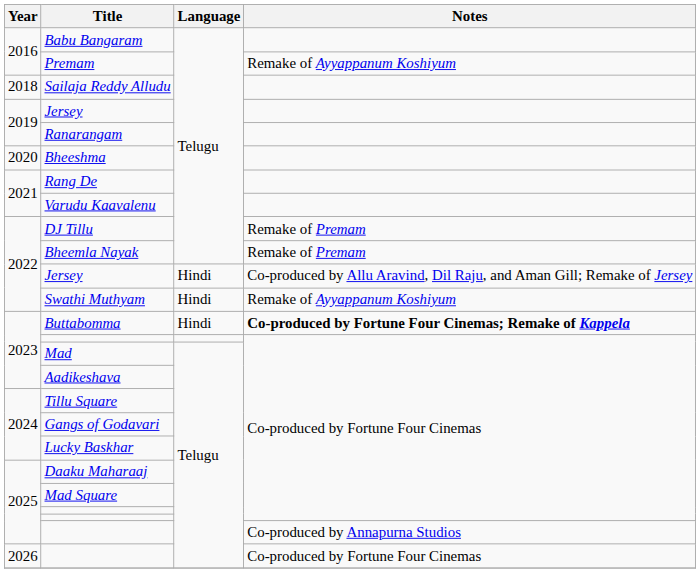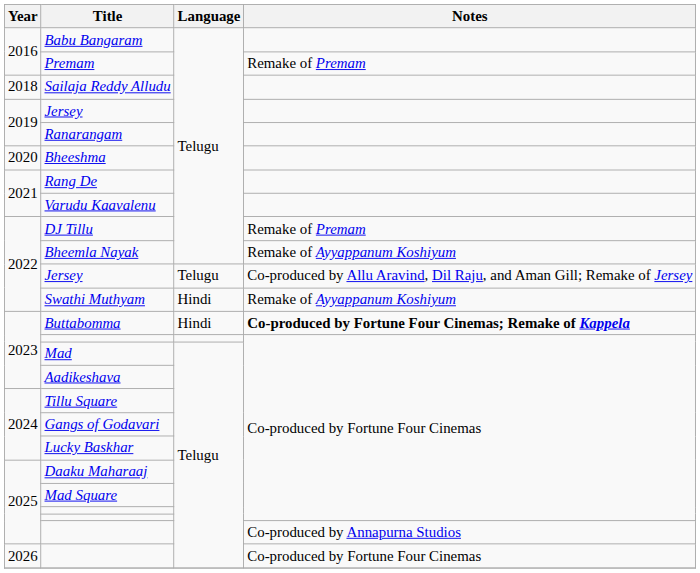 <table class="wikitable sortable">
 <tr>
 <th scope="col">Year</th>
 <th scope="col">Title</th>
 <th scope="col">Language</th>
 <th scope="col" class="unsortable">Notes</th>
 </tr>
 <tr>
 <td rowspan="2">2016</td>
 <td><em><a href='#'>Babu Bangaram</a></em></td>
 <td rowspan="10">Telugu</td>
 <td></td>
 </tr>
 <tr>
 <td><em><a href='#'>Premam</a></em></td>
-<td>Remake of <em><a href='#'>Ayyappanum Koshiyum</a></em></td>
+<td>Remake of <em><a href='#'>Premam</a></em></td>
 </tr>
 <tr>
 <td>2018</td>
 <td><em><a href='#'>Sailaja Reddy Alludu</a></em></td>
 <td></td>
 </tr>
 <tr>
 <td rowspan="2">2019</td>
 <td><em><a href='#'>Jersey</a></em></td>
 <td></td>
 </tr>
 <tr>
 <td><em><a href='#'>Ranarangam</a></em></td>
 <td></td>
 </tr>
 <tr>
 <td>2020</td>
 <td><em><a href='#'>Bheeshma</a></em></td>
 <td></td>
 </tr>
 <tr>
 <td rowspan="2">2021</td>
 <td><em><a href='#'>Rang De</a></em></td>
 <td></td>
 </tr>
 <tr>
 <td><em><a href='#'>Varudu Kaavalenu</a></em></td>
 <td></td>
 </tr>
 <tr>
 <td rowspan="4">2022</td>
 <td><em><a href='#'>DJ Tillu</a></em></td>
 <td>Remake of <em><a href='#'>Premam</a></em></td>
 </tr>
 <tr>
 <td><em><a href='#'>Bheemla Nayak</a></em></td>
-<td>Remake of <em><a href='#'>Premam</a></em></td>
+<td>Remake of <em><a href='#'>Ayyappanum Koshiyum</a></em></td>
 </tr>
 <tr>
 <td><em><a href='#'>Jersey</a></em></td>
-<td>Hindi</td>
+<td>Telugu</td>
 <td>Co-produced by <a href='#'>Allu Aravind</a>, <a href='#'>Dil Raju</a>, and Aman Gill; Remake of <em><a href='#'>Jersey</a></em></td>
 </tr>
 <tr>
 <td><em><a href='#'>Swathi Muthyam</a></em></td>
 <td>Hindi</td>
 <td>Remake of <em><a href='#'>Ayyappanum Koshiyum</a></em></td>
 </tr>
 <tr>
 <td rowspan="4">2023</td>
 <td><em><a href='#'>Buttabomma</a></em></td>
 <td>Hindi</td>
 <td><strong>Co-produced by Fortune Four Cinemas; Remake of <em><a href='#'>Kappela</a></em></strong></td>
 </tr>
 <tr>
 <td></td>
 <td></td>
 <td rowspan="10">Co-produced by Fortune Four Cinemas</td>
 </tr>
 <tr>
 <td><em><a href='#'>Mad</a></em></td>
 <td rowspan="11">Telugu</td>
 </tr>
 <tr>
 <td><em><a href='#'>Aadikeshava</a></em></td>
 </tr>
 <tr>
 <td rowspan="3">2024</td>
 <td><em><a href='#'>Tillu Square</a></em></td>
 </tr>
 <tr>
 <td><em><a href='#'>Gangs of Godavari</a></em></td>
 </tr>
 <tr>
 <td><em><a href='#'>Lucky Baskhar</a></em></td>
 </tr>
 <tr>
 <td rowspan="5">2025</td>
 <td><em><a href='#'>Daaku Maharaaj</a></em></td>
 </tr>
 <tr>
 <td><em><a href='#'>Mad Square</a></em></td>
 </tr>
 <tr>
 <td></td>
 </tr>
 <tr>
 <td></td>
 </tr>
 <tr>
 <td></td>
 <td>Co-produced by <a href='#'>Annapurna Studios</a></td>
 </tr>
 <tr>
 <td>2026</td>
 <td></td>
 <td>Co-produced by Fortune Four Cinemas</td>
 </tr>
 <tr>
 </tr>
 </table>
